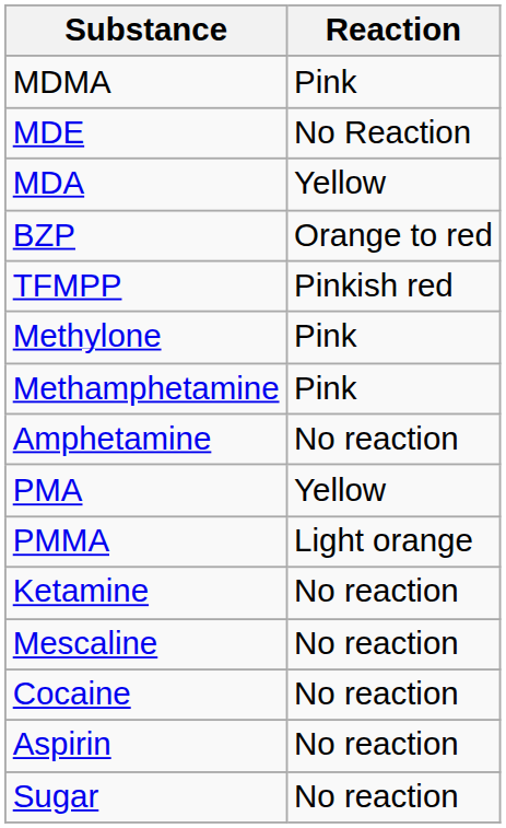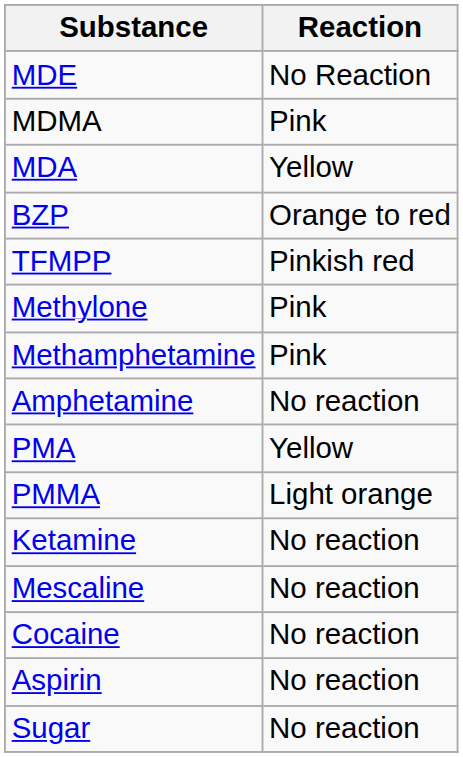 <table class="wikitable">
 <tr>
 <th>Substance</th>
 <th>Reaction</th>
 </tr>
 <tr>
+<td><a href='#'>MDE</a></td>
+<td>No Reaction</td>
+</tr>
+<tr>
 <td>MDMA</td>
 <td>Pink</td>
-</tr>
-<tr>
-<td><a href='#'>MDE</a></td>
-<td>No Reaction</td>
 </tr>
 <tr>
 <td><a href='#'>MDA</a></td>
 <td>Yellow</td>
 </tr>
 <tr>
 <td><a href='#'>BZP</a></td>
 <td>Orange to red</td>
 </tr>
 <tr>
 <td><a href='#'>TFMPP</a></td>
 <td>Pinkish red</td>
 </tr>
 <tr>
 <td><a href='#'>Methylone</a></td>
 <td>Pink</td>
 </tr>
 <tr>
 <td><a href='#'>Methamphetamine</a></td>
 <td>Pink</td>
 </tr>
 <tr>
 <td><a href='#'>Amphetamine</a></td>
 <td>No reaction</td>
 </tr>
 <tr>
 <td><a href='#'>PMA</a></td>
 <td>Yellow</td>
 </tr>
 <tr>
 <td><a href='#'>PMMA</a></td>
 <td>Light orange</td>
 </tr>
 <tr>
 <td><a href='#'>Ketamine</a></td>
 <td>No reaction</td>
 </tr>
 <tr>
 <td><a href='#'>Mescaline</a></td>
 <td>No reaction</td>
 </tr>
 <tr>
 <td><a href='#'>Cocaine</a></td>
 <td>No reaction</td>
 </tr>
 <tr>
 <td><a href='#'>Aspirin</a></td>
 <td>No reaction</td>
 </tr>
 <tr>
 <td><a href='#'>Sugar</a></td>
 <td>No reaction</td>
 </tr>
 </table>
